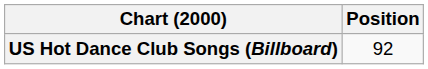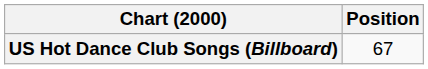 <table class="wikitable plainrowheaders">
 <tr>
 <th scope="col">Chart (2000)</th>
 <th scope="col">Position</th>
 </tr>
 <tr>
 <th scope="row">US Hot Dance Club Songs (<em>Billboard</em>)</th>
-<td align="center">92</td>
+<td align="center">67</td>
 </tr>
 </table>
